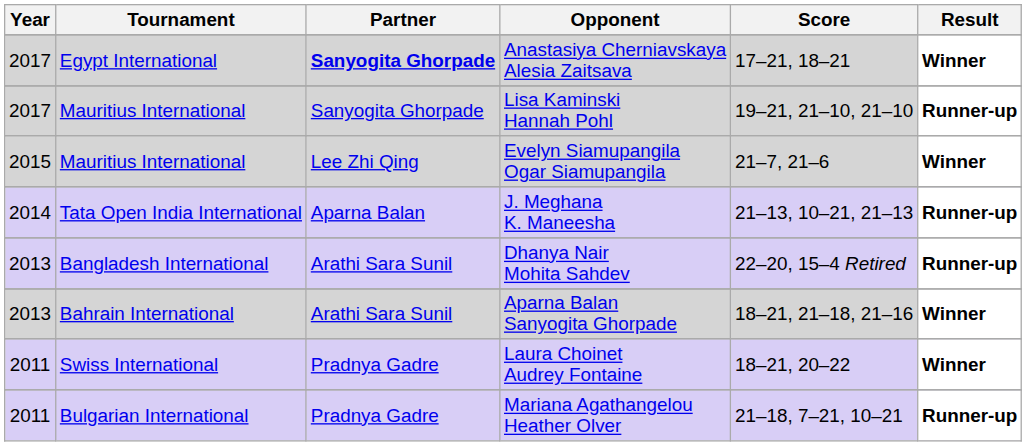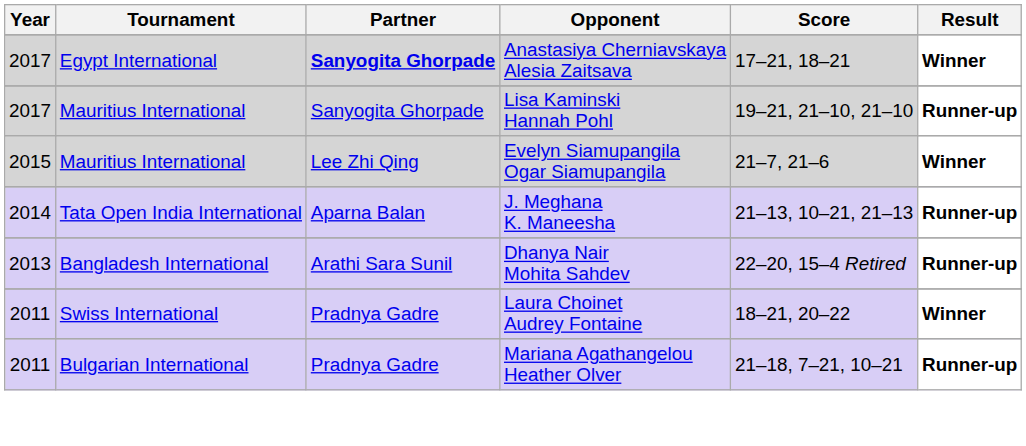 <table class="sortable wikitable" style="font-size: 90%;">
 <tr>
 <th>Year</th>
 <th>Tournament</th>
 <th>Partner</th>
 <th>Opponent</th>
 <th>Score</th>
 <th>Result</th>
 </tr>
 <tr>
 </tr>
 <tr style="background:#D5D5D5">
 <td align="center">2017</td>
 <td align="left"><a href='#'>Egypt International</a></td>
 <td align="left"><strong> <a href='#'>Sanyogita Ghorpade</a></strong></td>
 <td align="left"> <a href='#'>Anastasiya Cherniavskaya</a><br> <a href='#'>Alesia Zaitsava</a></td>
 <td align="left">17–21, 18–21</td>
 <td style="text-align:left; background:white"> <strong>Winner</strong></td>
 </tr>
 <tr>
 </tr>
 <tr style="background:#D5D5D5">
 <td align="center">2017</td>
 <td align="left"><a href='#'>Mauritius International</a></td>
 <td align="left"> <a href='#'>Sanyogita Ghorpade</a></td>
 <td align="left"> <a href='#'>Lisa Kaminski</a><br> <a href='#'>Hannah Pohl</a></td>
 <td align="left">19–21, 21–10, 21–10</td>
 <td style="text-align:left; background:white"> <strong>Runner-up</strong></td>
 </tr>
 <tr>
 </tr>
 <tr style="background:#D5D5D5">
 <td align="center">2015</td>
 <td align="left"><a href='#'>Mauritius International</a></td>
 <td align="left"> <a href='#'>Lee Zhi Qing</a></td>
 <td align="left"> <a href='#'>Evelyn Siamupangila</a><br> <a href='#'>Ogar Siamupangila</a></td>
 <td align="left">21–7, 21–6</td>
 <td style="text-align:left; background:white"> <strong>Winner</strong></td>
 </tr>
 <tr>
 </tr>
 <tr style="background:#D8CEF6">
 <td align="center">2014</td>
 <td align="left"><a href='#'>Tata Open India International</a></td>
 <td align="left"> <a href='#'>Aparna Balan</a></td>
 <td align="left"> <a href='#'>J. Meghana</a><br> <a href='#'>K. Maneesha</a></td>
 <td align="left">21–13, 10–21, 21–13</td>
 <td style="text-align:left; background:white"> <strong>Runner-up</strong></td>
 </tr>
 <tr>
 </tr>
 <tr style="background:#D8CEF6">
 <td align="center">2013</td>
 <td align="left"><a href='#'>Bangladesh International</a></td>
 <td align="left"> <a href='#'>Arathi Sara Sunil</a></td>
 <td align="left"> <a href='#'>Dhanya Nair</a><br> <a href='#'>Mohita Sahdev</a></td>
 <td align="left">22–20, 15–4 <em>Retired</em></td>
 <td style="text-align:left; background:white"> <strong>Runner-up</strong></td>
 </tr>
 <tr>
 </tr>
-<tr style="background:#D5D5D5">
-<td align="center">2013</td>
-<td align="left"><a href='#'>Bahrain International</a></td>
-<td align="left"> <a href='#'>Arathi Sara Sunil</a></td>
-<td align="left"> <a href='#'>Aparna Balan</a><br> <a href='#'>Sanyogita Ghorpade</a></td>
-<td align="left">18–21, 21–18, 21–16</td>
-<td style="text-align:left; background:white"> <strong>Winner</strong></td>
-</tr>
 <tr>
 </tr>
 <tr style="background:#D8CEF6">
 <td align="center">2011</td>
 <td align="left"><a href='#'>Swiss International</a></td>
 <td align="left"> <a href='#'>Pradnya Gadre</a></td>
 <td align="left"> <a href='#'>Laura Choinet</a><br> <a href='#'>Audrey Fontaine</a></td>
 <td align="left">18–21, 20–22</td>
 <td style="text-align:left; background:white"> <strong>Winner</strong></td>
 </tr>
 <tr>
 </tr>
 <tr style="background:#D8CEF6">
 <td align="center">2011</td>
 <td align="left"><a href='#'>Bulgarian International</a></td>
 <td align="left"> <a href='#'>Pradnya Gadre</a></td>
 <td align="left"> <a href='#'>Mariana Agathangelou</a><br> <a href='#'>Heather Olver</a></td>
 <td align="left">21–18, 7–21, 10–21</td>
 <td style="text-align:left; background:white"> <strong>Runner-up</strong></td>
 </tr>
 </table>
